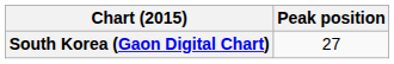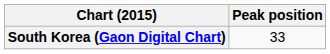 <table class="wikitable plainrowheaders" style="text-align:center">
 <tr>
 <th>Chart (2015)</th>
 <th>Peak position</th>
 </tr>
 <tr>
 <th scope="row">South Korea (<a href='#'>Gaon Digital Chart</a>)</th>
-<td>27</td>
+<td>33</td>
 </tr>
 </table>
